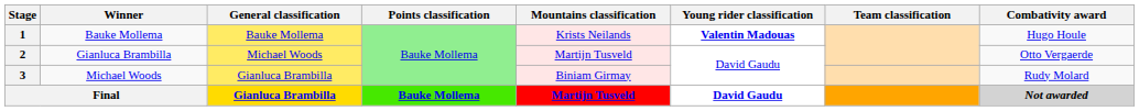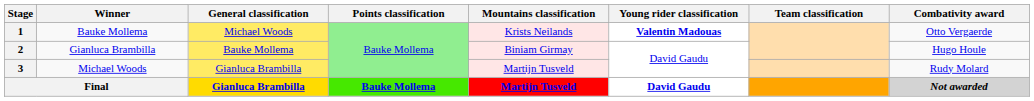 <table class="wikitable" style="text-align: center; font-size:smaller;">
 <tr style="background:#efefef;">
 <th style="width:1%;">Stage</th>
 <th style="width:13%;">Winner</th>
 <th style="width:12%;">General classification<br></th>
 <th style="width:12%;">Points classification<br></th>
 <th style="width:12%;">Mountains classification<br></th>
 <th style="width:12%;">Young rider classification<br></th>
 <th style="width:12%;">Team classification<br></th>
 <th style="width:12%;">Combativity award</th>
 </tr>
 <tr>
 <th>1</th>
 <td><a href='#'>Bauke Mollema</a></td>
-<td style="background:#FFEB64;"><a href='#'>Bauke Mollema</a></td>
+<td style="background:#FFEB64;"><a href='#'>Michael Woods</a></td>
 <td style="background:lightgreen;" rowspan="3"><a href='#'>Bauke Mollema</a></td>
 <td style="background:#FFE6E6;"><a href='#'>Krists Neilands</a></td>
 <td style="background:white;"><strong><a href='#'>Valentin Madouas</a></strong></td>
 <td style="background:navajowhite;" rowspan="2"></td>
-<td style="background:offwhite;"><a href='#'>Hugo Houle</a></td>
+<td style="background:offwhite;"><a href='#'>Otto Vergaerde</a></td>
 </tr>
 <tr>
 <th>2</th>
 <td><a href='#'>Gianluca Brambilla</a></td>
-<td style="background:#FFEB64;"><a href='#'>Michael Woods</a></td>
-<td style="background:#FFE6E6;"><a href='#'>Martijn Tusveld</a></td>
+<td style="background:#FFEB64;"><a href='#'>Bauke Mollema</a></td>
+<td style="background:#FFE6E6;"><a href='#'>Biniam Girmay</a></td>
 <td style="background:white;" rowspan="2"><a href='#'>David Gaudu</a></td>
-<td style="background:offwhite;"><a href='#'>Otto Vergaerde</a></td>
+<td style="background:offwhite;"><a href='#'>Hugo Houle</a></td>
 </tr>
 <tr>
 <th>3</th>
 <td><a href='#'>Michael Woods</a></td>
 <td style="background:#FFEB64;"><a href='#'>Gianluca Brambilla</a></td>
-<td style="background:#FFE6E6;"><a href='#'>Biniam Girmay</a></td>
+<td style="background:#FFE6E6;"><a href='#'>Martijn Tusveld</a></td>
 <td style="background:navajowhite;"></td>
 <td style="background:offwhite;"><a href='#'>Rudy Molard</a></td>
 </tr>
 <tr>
 <th colspan="2">Final</th>
 <th style="background:#FFDB00;"><a href='#'>Gianluca Brambilla</a></th>
 <th style="background:#46E800;"><a href='#'>Bauke Mollema</a></th>
 <th style="background:#f00;"><a href='#'>Martijn Tusveld</a></th>
 <th style="background:white;"><a href='#'>David Gaudu</a></th>
 <th style="background:orange;"></th>
 <th style="background:lightgrey;"><em>Not awarded</em></th>
 </tr>
 </table>
